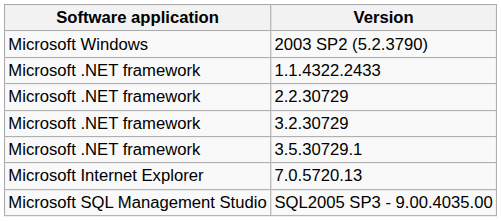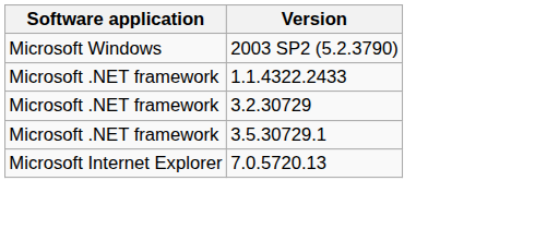 <table class=wikitable>
 <tr>
 <th>Software application</th>
 <th>Version</th>
 </tr>
 <tr>
 <td>Microsoft Windows</td>
 <td>2003 SP2 (5.2.3790)</td>
 </tr>
 <tr>
 <td>Microsoft .NET framework</td>
 <td>1.1.4322.2433</td>
 </tr>
 <tr>
 <td>Microsoft .NET framework</td>
-<td>2.2.30729</td>
-</tr>
-<tr>
-<td>Microsoft .NET framework</td>
 <td>3.2.30729</td>
 </tr>
 <tr>
 <td>Microsoft .NET framework</td>
 <td>3.5.30729.1</td>
 </tr>
 <tr>
 <td>Microsoft Internet Explorer</td>
 <td>7.0.5720.13</td>
 </tr>
-<tr>
-<td>Microsoft SQL Management Studio</td>
-<td>SQL2005 SP3 - 9.00.4035.00</td>
-</tr>
 </table>
